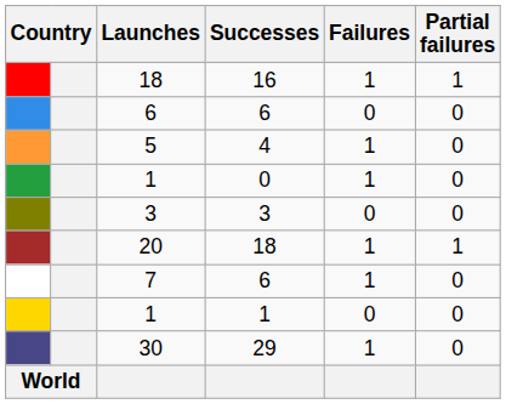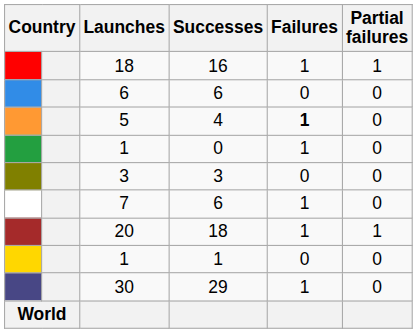 <table class="wikitable sortable" style="text-align:center;">
 <tr>
 <th colspan=2>Country</th>
 <th>Launches</th>
 <th>Successes</th>
 <th>Failures</th>
 <th>Partial <br> failures</th>
 </tr>
 <tr>
 <th style="background:#ff0000;"></th>
 <th style="text-align:left;"></th>
 <td>18</td>
 <td>16</td>
 <td>1</td>
 <td>1</td>
 </tr>
 <tr>
 <th style="background:#318ce7;"></th>
 <th style="text-align:left;"></th>
 <td>6</td>
 <td>6</td>
 <td>0</td>
 <td>0</td>
 </tr>
 <tr>
 <th style="background:#ff9933;"></th>
 <th style="text-align:left;"></th>
 <td>5</td>
 <td>4</td>
-<td>1</td>
+<td><strong>1</strong></td>
 <td>0</td>
 </tr>
 <tr>
 <th style="background:#239f40;"></th>
 <th style="text-align:left;"></th>
 <td>1</td>
 <td>0</td>
 <td>1</td>
 <td>0</td>
 </tr>
 <tr>
 <th style="background:#808000;"></th>
 <th style="text-align:left;"></th>
 <td>3</td>
 <td>3</td>
 <td>0</td>
 <td>0</td>
 </tr>
 <tr>
+<th style="background:#ffffff;"></th>
+<th style="text-align:left;"></th>
+<td>7</td>
+<td>6</td>
+<td>1</td>
+<td>0</td>
+</tr>
+<tr>
 <th style="background:#a52a2a;"></th>
 <th style="text-align:left;"></th>
 <td>20</td>
 <td>18</td>
 <td>1</td>
 <td>1</td>
-</tr>
-<tr>
-<th style="background:#ffffff;"></th>
-<th style="text-align:left;"></th>
-<td>7</td>
-<td>6</td>
-<td>1</td>
-<td>0</td>
 </tr>
 <tr>
 <th style="background:#ffd700;"></th>
 <th style="text-align:left;"></th>
 <td>1</td>
 <td>1</td>
 <td>0</td>
 <td>0</td>
 </tr>
 <tr>
 <th style="background:#484785;"></th>
 <th style="text-align:left;"></th>
 <td>30</td>
 <td>29</td>
 <td>1</td>
 <td>0</td>
 </tr>
 <tr class="sortbottom">
 <th colspan="2">World</th>
 <th></th>
 <th></th>
 <th></th>
 <th></th>
 </tr>
 </table>
